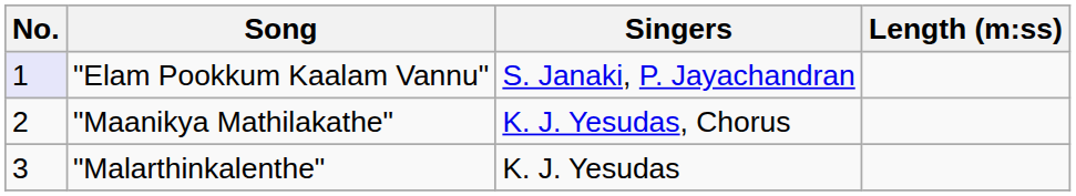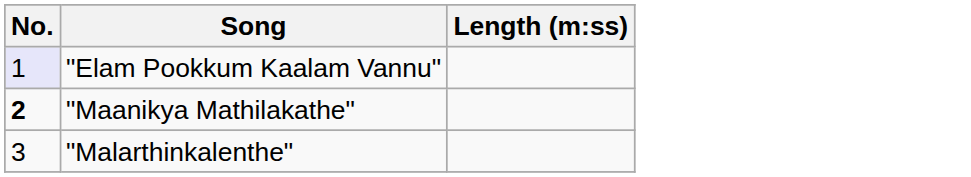 <table class="wikitable" style="font-size:95%;">
 <tr>
 <th>No.</th>
 <th>Song</th>
-<th>Singers</th>
 <th>Length (m:ss)</th>
 </tr>
 <tr>
 <td style="background: lavender;">1</td>
 <td>"Elam Pookkum Kaalam Vannu"</td>
-<td><a href='#'>S. Janaki</a>, <a href='#'>P. Jayachandran</a></td>
 <td></td>
 </tr>
 <tr>
-<td>2</td>
+<td><strong>2</strong></td>
 <td>"Maanikya Mathilakathe"</td>
-<td><a href='#'>K. J. Yesudas</a>, Chorus</td>
 <td></td>
 </tr>
 <tr>
 <td>3</td>
 <td>"Malarthinkalenthe"</td>
-<td>K. J. Yesudas</td>
 <td></td>
 </tr>
 </table>
